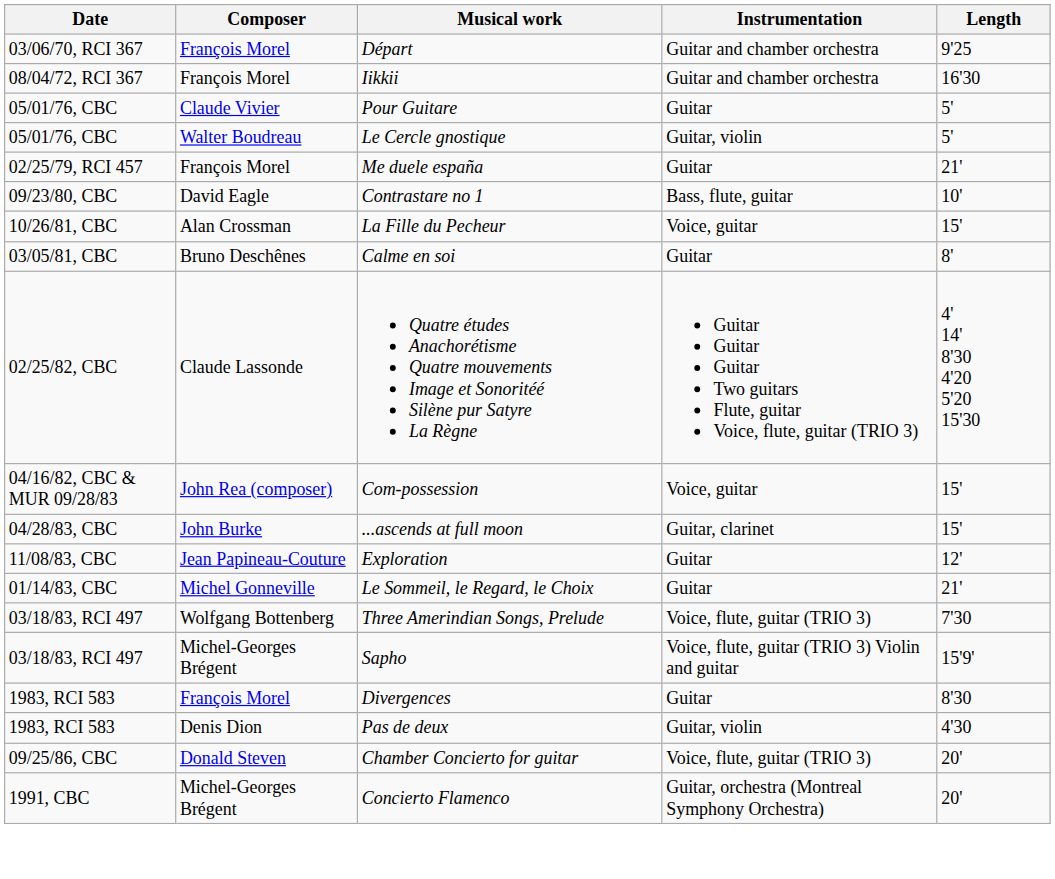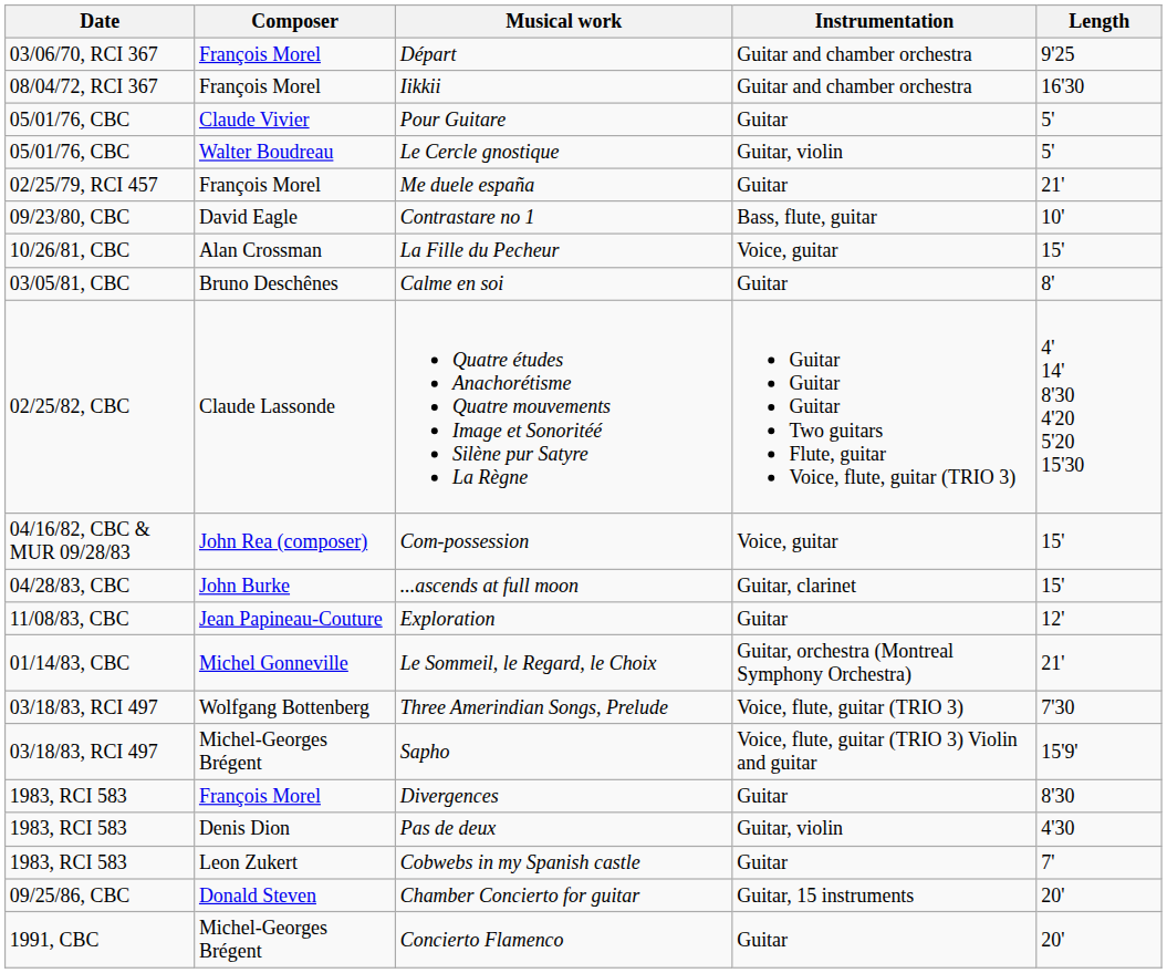 <table class="wikitable sortable" style="font-size:95%">
 <tr>
 <th style="width:138px;">Date</th>
 <th style="width:147px;">Composer</th>
 <th style="width:251px;">Musical work</th>
 <th style="width:226px;">Instrumentation</th>
 <th style="width:89px;">Length</th>
 </tr>
 <tr>
 <td>03/06/70, RCI 367</td>
 <td><a href='#'>François Morel</a></td>
 <td><em>Départ</em></td>
 <td>Guitar and chamber orchestra</td>
 <td>9'25</td>
 </tr>
 <tr>
 <td>08/04/72, RCI 367</td>
 <td>François Morel</td>
 <td><em>Iikkii</em></td>
 <td>Guitar and chamber orchestra</td>
 <td>16'30</td>
 </tr>
 <tr>
 <td>05/01/76, CBC</td>
 <td><a href='#'>Claude Vivier</a></td>
 <td><em>Pour Guitare</em></td>
 <td>Guitar</td>
 <td>5'<br></td>
 </tr>
 <tr>
 <td>05/01/76, CBC</td>
 <td><a href='#'>Walter Boudreau</a></td>
 <td><em>Le Cercle gnostique</em></td>
 <td>Guitar, violin</td>
 <td>5'</td>
 </tr>
 <tr>
 <td>02/25/79, RCI 457</td>
 <td>François Morel</td>
 <td><em>Me duele españa</em></td>
 <td>Guitar</td>
 <td>21'<br></td>
 </tr>
 <tr>
 <td>09/23/80, CBC</td>
 <td>David Eagle</td>
 <td><em>Contrastare no 1</em></td>
 <td>Bass, flute, guitar</td>
 <td>10'</td>
 </tr>
 <tr>
 <td>10/26/81, CBC</td>
 <td>Alan Crossman</td>
 <td><em>La Fille du Pecheur</em></td>
 <td>Voice, guitar</td>
 <td>15'</td>
 </tr>
 <tr>
 <td>03/05/81, CBC</td>
 <td>Bruno Deschênes</td>
 <td><em>Calme en soi</em></td>
 <td>Guitar</td>
 <td style="width:89px;">8'</td>
 </tr>
 <tr>
 <td>02/25/82, CBC</td>
 <td>Claude Lassonde</td>
 <td><br><ul><li><em>Quatre études</em></li><li><em>Anachorétisme</em></li><li><em>Quatre mouvements</em></li><li><em>Image et Sonoritéé</em></li><li><em>Silène pur Satyre</em></li><li><em>La Règne</em></li></ul></td>
 <td><br><ul><li>Guitar</li><li>Guitar</li><li>Guitar</li><li>Two guitars</li><li>Flute, guitar</li><li>Voice, flute, guitar (TRIO 3)</li></ul></td>
 <td>4'<br>14'<br>8'30<br>4'20<br>5'20<br>15'30</td>
 </tr>
 <tr>
 <td>04/16/82, CBC & MUR 09/28/83</td>
 <td><a href='#'>John Rea (composer)</a></td>
 <td><em>Com-possession</em></td>
 <td>Voice, guitar</td>
 <td>15'</td>
 </tr>
 <tr>
 <td>04/28/83, CBC</td>
 <td><a href='#'>John Burke</a></td>
 <td><em>...ascends at full moon</em></td>
 <td>Guitar, clarinet</td>
 <td>15'</td>
 </tr>
 <tr>
 <td>11/08/83, CBC</td>
 <td><a href='#'>Jean Papineau-Couture</a></td>
 <td><em>Exploration</em></td>
 <td>Guitar</td>
 <td>12'</td>
 </tr>
 <tr>
 <td>01/14/83, CBC</td>
 <td><a href='#'>Michel Gonneville</a></td>
 <td><em>Le Sommeil, le Regard, le Choix</em></td>
-<td>Guitar</td>
+<td>Guitar, orchestra (Montreal Symphony Orchestra)</td>
 <td>21'</td>
 </tr>
 <tr>
 <td>03/18/83, RCI 497</td>
 <td>Wolfgang Bottenberg</td>
 <td><em>Three Amerindian Songs, Prelude</em></td>
 <td>Voice, flute, guitar (TRIO 3)</td>
 <td>7'30</td>
 </tr>
 <tr>
 <td>03/18/83, RCI 497</td>
 <td>Michel-Georges Brégent</td>
 <td><em>Sapho</em></td>
 <td>Voice, flute, guitar (TRIO 3) Violin and guitar</td>
 <td>15'9'</td>
 </tr>
 <tr>
 <td>1983, RCI 583</td>
 <td><a href='#'>François Morel</a></td>
 <td><em>Divergences</em></td>
 <td>Guitar</td>
 <td>8'30</td>
 </tr>
 <tr>
 <td>1983, RCI 583</td>
 <td>Denis Dion</td>
 <td><em>Pas de deux</em></td>
 <td>Guitar, violin</td>
 <td>4'30</td>
 </tr>
 <tr>
+<td>1983, RCI 583</td>
+<td>Leon Zukert</td>
+<td><em>Cobwebs in my Spanish castle</em></td>
+<td>Guitar</td>
+<td>7'</td>
+</tr>
+<tr>
 <td>09/25/86, CBC</td>
 <td><a href='#'>Donald Steven</a></td>
 <td><em>Chamber Concierto for guitar</em></td>
-<td>Voice, flute, guitar (TRIO 3)</td>
+<td>Guitar, 15 instruments</td>
 <td>20'</td>
 </tr>
 <tr>
 <td>1991, CBC</td>
 <td>Michel-Georges Brégent</td>
 <td><em>Concierto Flamenco</em></td>
-<td>Guitar, orchestra (Montreal Symphony Orchestra)</td>
+<td>Guitar</td>
 <td>20'</td>
 </tr>
 </table>
